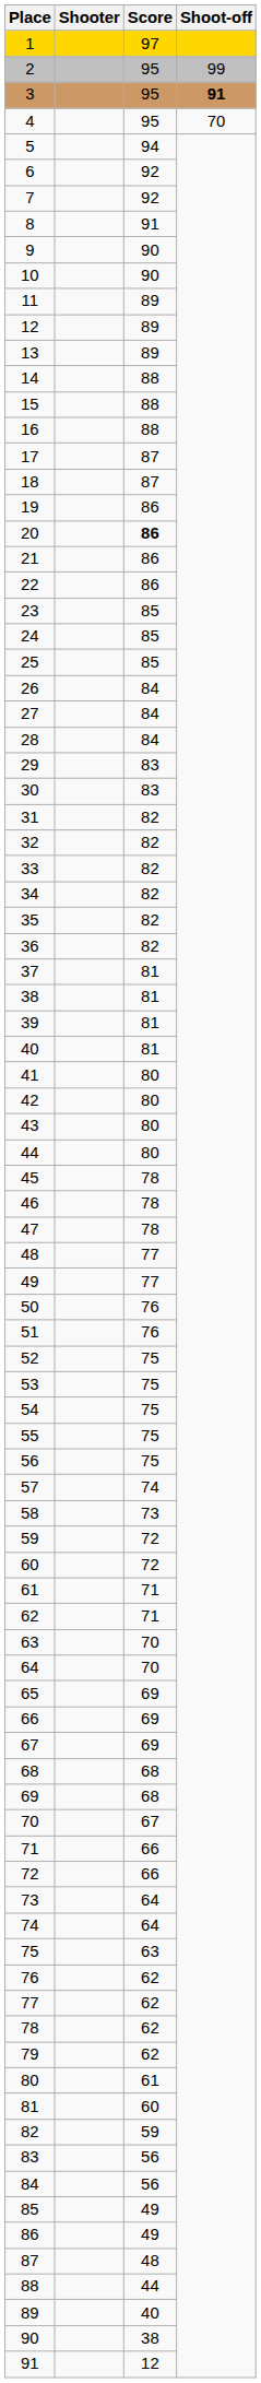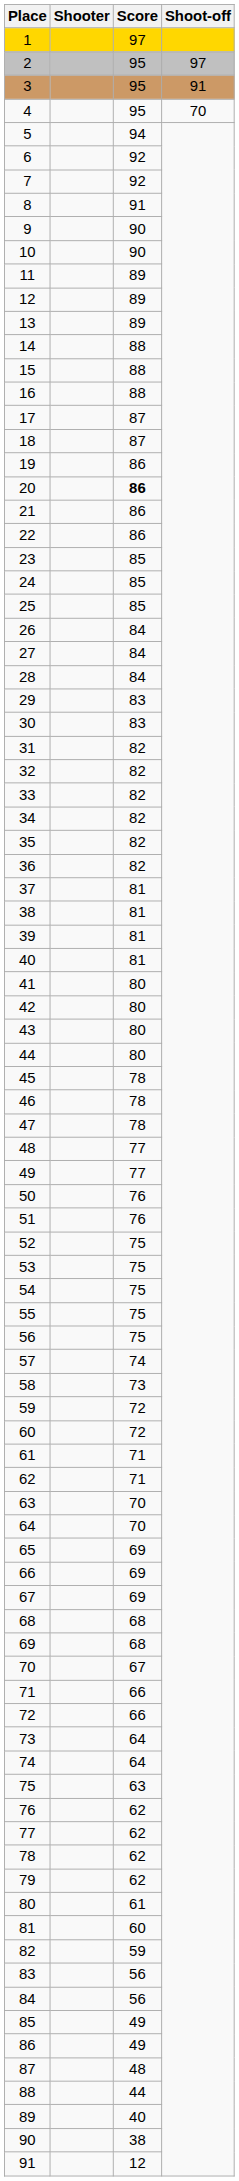 <table class=wikitable style="text-align:center">
 <tr>
 <th>Place</th>
 <th>Shooter</th>
 <th>Score</th>
 <th>Shoot-off</th>
 </tr>
 <tr bgcolor=gold>
 <td>1</td>
 <td align=left></td>
 <td>97</td>
 <td></td>
 </tr>
 <tr bgcolor=silver>
 <td>2</td>
 <td align=left></td>
 <td>95</td>
-<td>99</td>
+<td>97</td>
 </tr>
 <tr bgcolor=cc9966>
 <td>3</td>
 <td align=left></td>
 <td>95</td>
-<td><strong>91</strong></td>
+<td>91</td>
 </tr>
 <tr>
 <td>4</td>
 <td align=left></td>
 <td>95</td>
 <td>70</td>
 </tr>
 <tr>
 <td>5</td>
 <td align=left></td>
 <td>94</td>
 <td rowspan=87></td>
 </tr>
 <tr>
 <td>6</td>
 <td align=left></td>
 <td>92</td>
 </tr>
 <tr>
 <td>7</td>
 <td align=left></td>
 <td>92</td>
 </tr>
 <tr>
 <td>8</td>
 <td align=left></td>
 <td>91</td>
 </tr>
 <tr>
 <td>9</td>
 <td align=left></td>
 <td>90</td>
 </tr>
 <tr>
 <td>10</td>
 <td align=left></td>
 <td>90</td>
 </tr>
 <tr>
 <td>11</td>
 <td align=left></td>
 <td>89</td>
 </tr>
 <tr>
 <td>12</td>
 <td align=left></td>
 <td>89</td>
 </tr>
 <tr>
 <td>13</td>
 <td align=left></td>
 <td>89</td>
 </tr>
 <tr>
 <td>14</td>
 <td align=left></td>
 <td>88</td>
 </tr>
 <tr>
 <td>15</td>
 <td align=left></td>
 <td>88</td>
 </tr>
 <tr>
 <td>16</td>
 <td align=left></td>
 <td>88</td>
 </tr>
 <tr>
 <td>17</td>
 <td align=left></td>
 <td>87</td>
 </tr>
 <tr>
 <td>18</td>
 <td align=left></td>
 <td>87</td>
 </tr>
 <tr>
 <td>19</td>
 <td align=left></td>
 <td>86</td>
 </tr>
 <tr>
 <td>20</td>
 <td align=left></td>
 <td><strong>86</strong></td>
 </tr>
 <tr>
 <td>21</td>
 <td align=left></td>
 <td>86</td>
 </tr>
 <tr>
 <td>22</td>
 <td align=left></td>
 <td>86</td>
 </tr>
 <tr>
 <td>23</td>
 <td align=left></td>
 <td>85</td>
 </tr>
 <tr>
 <td>24</td>
 <td align=left></td>
 <td>85</td>
 </tr>
 <tr>
 <td>25</td>
 <td align=left></td>
 <td>85</td>
 </tr>
 <tr>
 <td>26</td>
 <td align=left></td>
 <td>84</td>
 </tr>
 <tr>
 <td>27</td>
 <td align=left></td>
 <td>84</td>
 </tr>
 <tr>
 <td>28</td>
 <td align=left></td>
 <td>84</td>
 </tr>
 <tr>
 <td>29</td>
 <td align=left></td>
 <td>83</td>
 </tr>
 <tr>
 <td>30</td>
 <td align=left></td>
 <td>83</td>
 </tr>
 <tr>
 <td>31</td>
 <td align=left></td>
 <td>82</td>
 </tr>
 <tr>
 <td>32</td>
 <td align=left></td>
 <td>82</td>
 </tr>
 <tr>
 <td>33</td>
 <td align=left></td>
 <td>82</td>
 </tr>
 <tr>
 <td>34</td>
 <td align=left></td>
 <td>82</td>
 </tr>
 <tr>
 <td>35</td>
 <td align=left></td>
 <td>82</td>
 </tr>
 <tr>
 <td>36</td>
 <td align=left></td>
 <td>82</td>
 </tr>
 <tr>
 <td>37</td>
 <td align=left></td>
 <td>81</td>
 </tr>
 <tr>
 <td>38</td>
 <td align=left></td>
 <td>81</td>
 </tr>
 <tr>
 <td>39</td>
 <td align=left></td>
 <td>81</td>
 </tr>
 <tr>
 <td>40</td>
 <td align=left></td>
 <td>81</td>
 </tr>
 <tr>
 <td>41</td>
 <td align=left></td>
 <td>80</td>
 </tr>
 <tr>
 <td>42</td>
 <td align=left></td>
 <td>80</td>
 </tr>
 <tr>
 <td>43</td>
 <td align=left></td>
 <td>80</td>
 </tr>
 <tr>
 <td>44</td>
 <td align=left></td>
 <td>80</td>
 </tr>
 <tr>
 <td>45</td>
 <td align=left></td>
 <td>78</td>
 </tr>
 <tr>
 <td>46</td>
 <td align=left></td>
 <td>78</td>
 </tr>
 <tr>
 <td>47</td>
 <td align=left></td>
 <td>78</td>
 </tr>
 <tr>
 <td>48</td>
 <td align=left></td>
 <td>77</td>
 </tr>
 <tr>
 <td>49</td>
 <td align=left></td>
 <td>77</td>
 </tr>
 <tr>
 <td>50</td>
 <td align=left></td>
 <td>76</td>
 </tr>
 <tr>
 <td>51</td>
 <td align=left></td>
 <td>76</td>
 </tr>
 <tr>
 <td>52</td>
 <td align=left></td>
 <td>75</td>
 </tr>
 <tr>
 <td>53</td>
 <td align=left></td>
 <td>75</td>
 </tr>
 <tr>
 <td>54</td>
 <td align=left></td>
 <td>75</td>
 </tr>
 <tr>
 <td>55</td>
 <td align=left></td>
 <td>75</td>
 </tr>
 <tr>
 <td>56</td>
 <td align=left></td>
 <td>75</td>
 </tr>
 <tr>
 <td>57</td>
 <td align=left></td>
 <td>74</td>
 </tr>
 <tr>
 <td>58</td>
 <td align=left></td>
 <td>73</td>
 </tr>
 <tr>
 <td>59</td>
 <td align=left></td>
 <td>72</td>
 </tr>
 <tr>
 <td>60</td>
 <td align=left></td>
 <td>72</td>
 </tr>
 <tr>
 <td>61</td>
 <td align=left></td>
 <td>71</td>
 </tr>
 <tr>
 <td>62</td>
 <td align=left></td>
 <td>71</td>
 </tr>
 <tr>
 <td>63</td>
 <td align=left></td>
 <td>70</td>
 </tr>
 <tr>
 <td>64</td>
 <td align=left></td>
 <td>70</td>
 </tr>
 <tr>
 <td>65</td>
 <td align=left></td>
 <td>69</td>
 </tr>
 <tr>
 <td>66</td>
 <td align=left></td>
 <td>69</td>
 </tr>
 <tr>
 <td>67</td>
 <td align=left></td>
 <td>69</td>
 </tr>
 <tr>
 <td>68</td>
 <td align=left></td>
 <td>68</td>
 </tr>
 <tr>
 <td>69</td>
 <td align=left></td>
 <td>68</td>
 </tr>
 <tr>
 <td>70</td>
 <td align=left></td>
 <td>67</td>
 </tr>
 <tr>
 <td>71</td>
 <td align=left></td>
 <td>66</td>
 </tr>
 <tr>
 <td>72</td>
 <td align=left></td>
 <td>66</td>
 </tr>
 <tr>
 <td>73</td>
 <td align=left></td>
 <td>64</td>
 </tr>
 <tr>
 <td>74</td>
 <td align=left></td>
 <td>64</td>
 </tr>
 <tr>
 <td>75</td>
 <td align=left></td>
 <td>63</td>
 </tr>
 <tr>
 <td>76</td>
 <td align=left></td>
 <td>62</td>
 </tr>
 <tr>
 <td>77</td>
 <td align=left></td>
 <td>62</td>
 </tr>
 <tr>
 <td>78</td>
 <td align=left></td>
 <td>62</td>
 </tr>
 <tr>
 <td>79</td>
 <td align=left></td>
 <td>62</td>
 </tr>
 <tr>
 <td>80</td>
 <td align=left></td>
 <td>61</td>
 </tr>
 <tr>
 <td>81</td>
 <td align=left></td>
 <td>60</td>
 </tr>
 <tr>
 <td>82</td>
 <td align=left></td>
 <td>59</td>
 </tr>
 <tr>
 <td>83</td>
 <td align=left></td>
 <td>56</td>
 </tr>
 <tr>
 <td>84</td>
 <td align=left></td>
 <td>56</td>
 </tr>
 <tr>
 <td>85</td>
 <td align=left></td>
 <td>49</td>
 </tr>
 <tr>
 <td>86</td>
 <td align=left></td>
 <td>49</td>
 </tr>
 <tr>
 <td>87</td>
 <td align=left></td>
 <td>48</td>
 </tr>
 <tr>
 <td>88</td>
 <td align=left></td>
 <td>44</td>
 </tr>
 <tr>
 <td>89</td>
 <td align=left></td>
 <td>40</td>
 </tr>
 <tr>
 <td>90</td>
 <td align=left></td>
 <td>38</td>
 </tr>
 <tr>
 <td>91</td>
 <td align=left></td>
 <td>12</td>
 </tr>
 </table>
